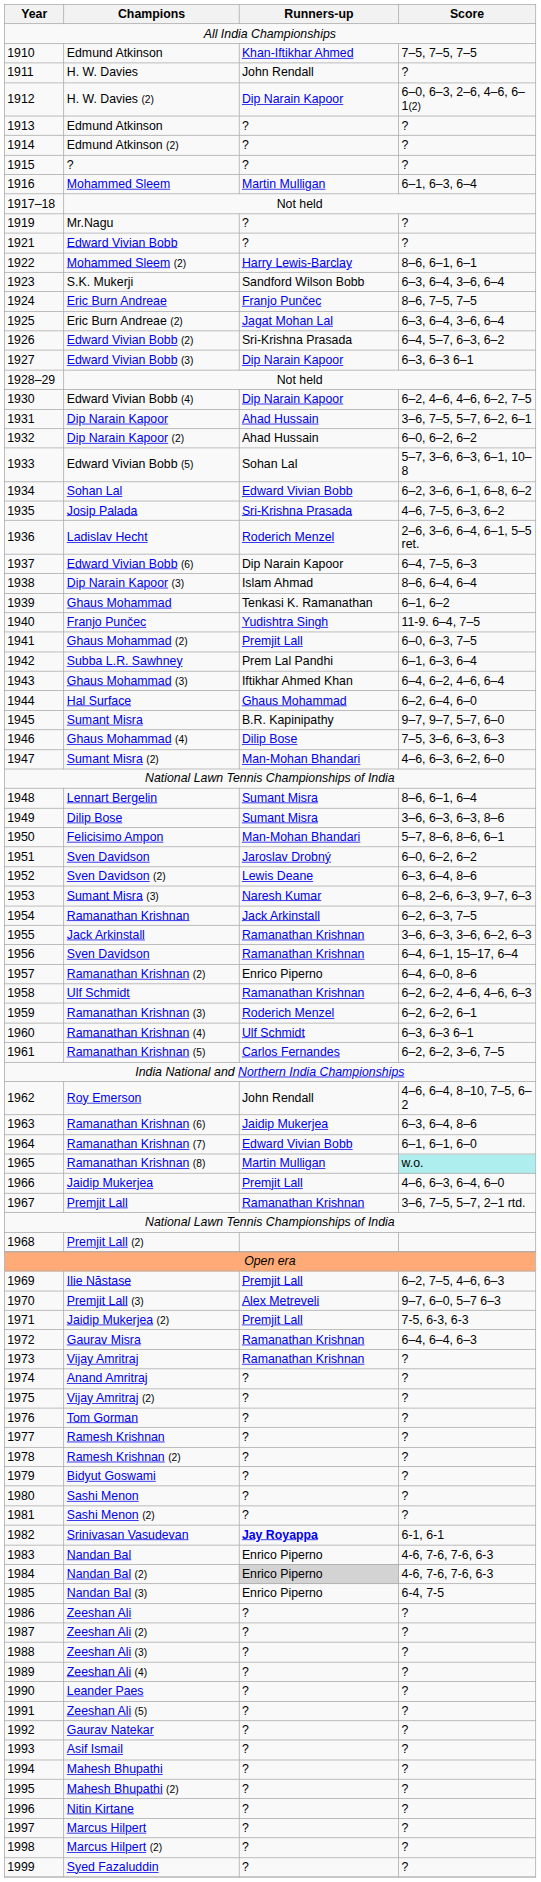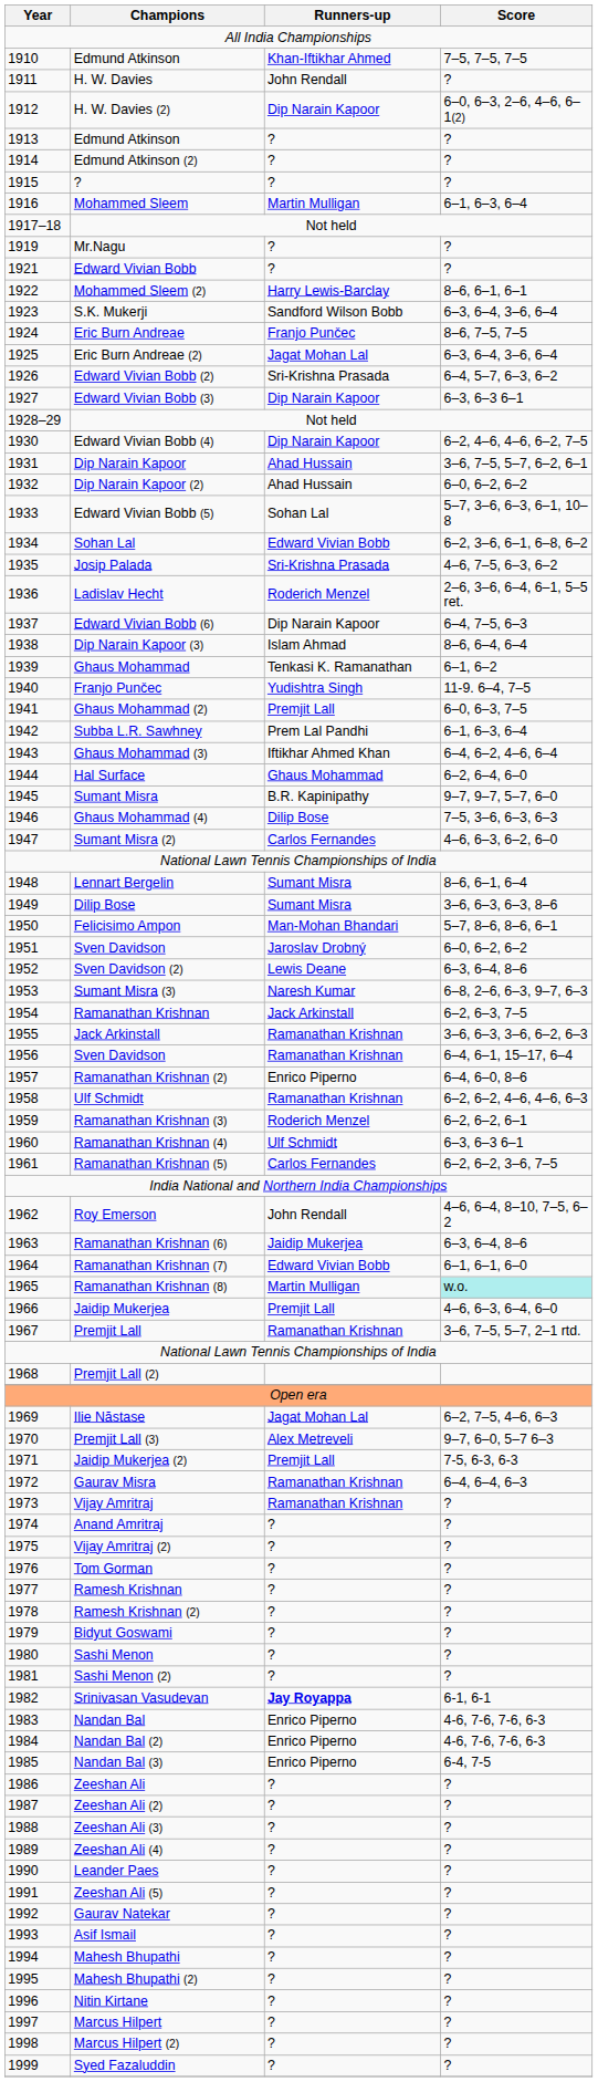 <table class="wikitable">
 <tr>
 <th style="width:70px">Year</th>
 <th style="width:220px">Champions</th>
 <th style="width:200px">Runners-up</th>
 <th style="width:170px" class="unsortable">Score</th>
 </tr>
 <tr>
 <td colspan=4 align=center><em>All India Championships</em></td>
 </tr>
 <tr>
 <td>1910</td>
 <td> Edmund Atkinson</td>
 <td> <a href='#'>Khan-Iftikhar Ahmed</a></td>
 <td>7–5, 7–5, 7–5</td>
 </tr>
 <tr>
 <td>1911</td>
 <td> H. W. Davies</td>
 <td> John Rendall</td>
 <td>?</td>
 </tr>
 <tr>
 <td>1912</td>
 <td> H. W. Davies <small>(2)</small></td>
 <td> <a href='#'>Dip Narain Kapoor</a></td>
 <td>6–0, 6–3, 2–6, 4–6, 6–1<small>(2)</small></td>
 </tr>
 <tr>
 <td>1913</td>
 <td> Edmund Atkinson</td>
 <td> ?</td>
 <td>?</td>
 </tr>
 <tr>
 <td>1914</td>
 <td> Edmund Atkinson <small>(2)</small></td>
 <td> ?</td>
 <td>?</td>
 </tr>
 <tr>
 <td>1915</td>
 <td> ?</td>
 <td> ?</td>
 <td>?</td>
 </tr>
 <tr>
 <td>1916</td>
 <td> <a href='#'>Mohammed Sleem</a></td>
 <td> <a href='#'>Martin Mulligan</a></td>
 <td>6–1, 6–3, 6–4</td>
 </tr>
 <tr>
 <td>1917–18</td>
 <td colspan=3 align=center>Not held</td>
 </tr>
 <tr>
 <td>1919</td>
 <td> Mr.Nagu</td>
 <td> ?</td>
 <td>?</td>
 </tr>
 <tr>
 <td>1921</td>
 <td> <a href='#'>Edward Vivian Bobb</a></td>
 <td> ?</td>
 <td>?</td>
 </tr>
 <tr>
 <td>1922</td>
 <td> <a href='#'>Mohammed Sleem</a> <small>(2)</small></td>
 <td> <a href='#'>Harry Lewis-Barclay</a></td>
 <td>8–6, 6–1, 6–1</td>
 </tr>
 <tr>
 <td>1923</td>
 <td> S.K. Mukerji</td>
 <td> Sandford Wilson Bobb</td>
 <td>6–3, 6–4, 3–6, 6–4</td>
 </tr>
 <tr>
 <td>1924</td>
 <td> <a href='#'>Eric Burn Andreae</a></td>
 <td> <a href='#'>Franjo Punčec</a></td>
 <td>8–6, 7–5, 7–5</td>
 </tr>
 <tr>
 <td>1925</td>
 <td> Eric Burn Andreae <small>(2)</small></td>
 <td> <a href='#'>Jagat Mohan Lal</a></td>
 <td>6–3, 6–4, 3–6, 6–4</td>
 </tr>
 <tr>
 <td>1926</td>
 <td> <a href='#'>Edward Vivian Bobb</a> <small>(2)</small></td>
 <td> Sri-Krishna Prasada</td>
 <td>6–4, 5–7, 6–3, 6–2</td>
 </tr>
 <tr>
 <td>1927</td>
 <td> <a href='#'>Edward Vivian Bobb</a> <small>(3)</small></td>
 <td> <a href='#'>Dip Narain Kapoor</a></td>
 <td>6–3, 6–3  6–1</td>
 </tr>
 <tr>
 <td>1928–29</td>
 <td colspan=3 align=center>Not held</td>
 </tr>
 <tr>
 <td>1930</td>
 <td> Edward Vivian Bobb <small>(4)</small></td>
 <td> <a href='#'>Dip Narain Kapoor</a></td>
 <td>6–2, 4–6, 4–6, 6–2, 7–5</td>
 </tr>
 <tr>
 <td>1931</td>
 <td> <a href='#'>Dip Narain Kapoor</a></td>
 <td> <a href='#'>Ahad Hussain</a></td>
 <td>3–6, 7–5, 5–7, 6–2, 6–1</td>
 </tr>
 <tr>
 <td>1932</td>
 <td> <a href='#'>Dip Narain Kapoor</a> <small>(2)</small></td>
 <td> Ahad Hussain</td>
 <td>6–0, 6–2, 6–2</td>
 </tr>
 <tr>
 <td>1933</td>
 <td> Edward Vivian Bobb <small>(5)</small></td>
 <td> Sohan Lal</td>
 <td>5–7, 3–6, 6–3, 6–1, 10–8</td>
 </tr>
 <tr>
 <td>1934</td>
 <td> <a href='#'>Sohan Lal</a></td>
 <td> <a href='#'>Edward Vivian Bobb</a></td>
 <td>6–2, 3–6, 6–1, 6–8, 6–2</td>
 </tr>
 <tr>
 <td>1935</td>
 <td> <a href='#'>Josip Palada</a></td>
 <td> <a href='#'>Sri-Krishna Prasada</a></td>
 <td>4–6, 7–5, 6–3, 6–2</td>
 </tr>
 <tr>
 <td>1936</td>
 <td>  <a href='#'>Ladislav Hecht</a></td>
 <td> <a href='#'>Roderich Menzel</a></td>
 <td>2–6, 3–6, 6–4, 6–1, 5–5 ret.</td>
 </tr>
 <tr>
 <td>1937</td>
 <td> <a href='#'>Edward Vivian Bobb</a> <small>(6)</small></td>
 <td> Dip Narain Kapoor</td>
 <td>6–4, 7–5, 6–3</td>
 </tr>
 <tr>
 <td>1938</td>
 <td> <a href='#'>Dip Narain Kapoor</a> <small>(3)</small></td>
 <td> Islam Ahmad</td>
 <td>8–6, 6–4, 6–4</td>
 </tr>
 <tr>
 <td>1939</td>
 <td> <a href='#'>Ghaus Mohammad</a></td>
 <td> Tenkasi K. Ramanathan</td>
 <td>6–1, 6–2</td>
 </tr>
 <tr>
 <td>1940</td>
 <td> <a href='#'>Franjo Punčec</a></td>
 <td> <a href='#'>Yudishtra Singh</a></td>
 <td>11-9. 6–4, 7–5</td>
 </tr>
 <tr>
 <td>1941</td>
 <td> <a href='#'>Ghaus Mohammad</a> <small>(2)</small></td>
 <td>  <a href='#'>Premjit Lall</a></td>
 <td>6–0, 6–3, 7–5</td>
 </tr>
 <tr>
 <td>1942</td>
 <td> <a href='#'>Subba L.R. Sawhney</a></td>
 <td> Prem Lal Pandhi</td>
 <td>6–1, 6–3, 6–4</td>
 </tr>
 <tr>
 <td>1943</td>
 <td> <a href='#'>Ghaus Mohammad</a> <small>(3)</small></td>
 <td> Iftikhar Ahmed Khan</td>
 <td>6–4,  6–2, 4–6,  6–4</td>
 </tr>
 <tr>
 <td>1944</td>
 <td> <a href='#'>Hal Surface</a></td>
 <td> <a href='#'>Ghaus Mohammad</a></td>
 <td>6–2, 6–4, 6–0</td>
 </tr>
 <tr>
 <td>1945</td>
 <td> <a href='#'>Sumant Misra</a></td>
 <td> B.R. Kapinipathy</td>
 <td>9–7, 9–7, 5–7, 6–0</td>
 </tr>
 <tr>
 <td>1946</td>
 <td> <a href='#'>Ghaus Mohammad</a> <small>(4)</small></td>
 <td> <a href='#'>Dilip Bose</a></td>
 <td>7–5, 3–6, 6–3, 6–3</td>
 </tr>
 <tr>
 <td>1947</td>
 <td> <a href='#'>Sumant Misra</a> <small>(2)</small></td>
-<td> <a href='#'>Man-Mohan Bhandari</a></td>
+<td> <a href='#'>Carlos Fernandes</a></td>
 <td>4–6, 6–3, 6–2, 6–0</td>
 </tr>
 <tr>
 <td colspan=4 align=center><em>National Lawn Tennis Championships of India</em></td>
 </tr>
 <tr>
 <td>1948</td>
 <td> <a href='#'>Lennart Bergelin</a></td>
 <td> <a href='#'>Sumant Misra</a></td>
 <td>8–6, 6–1, 6–4</td>
 </tr>
 <tr>
 <td>1949</td>
 <td> <a href='#'>Dilip Bose</a></td>
 <td> <a href='#'>Sumant Misra</a></td>
 <td>3–6, 6–3, 6–3, 8–6</td>
 </tr>
 <tr>
 <td>1950</td>
 <td> <a href='#'>Felicisimo Ampon</a></td>
 <td> <a href='#'>Man-Mohan Bhandari</a></td>
 <td>5–7, 8–6, 8–6, 6–1</td>
 </tr>
 <tr>
 <td>1951</td>
 <td> <a href='#'>Sven Davidson</a></td>
 <td> <a href='#'>Jaroslav Drobný</a></td>
 <td>6–0, 6–2, 6–2</td>
 </tr>
 <tr>
 <td>1952</td>
 <td> <a href='#'>Sven Davidson</a> <small>(2)</small></td>
 <td> <a href='#'>Lewis Deane</a></td>
 <td>6–3, 6–4, 8–6</td>
 </tr>
 <tr>
 <td>1953</td>
 <td> <a href='#'>Sumant Misra</a> <small>(3)</small></td>
 <td> <a href='#'>Naresh Kumar</a></td>
 <td>6–8, 2–6,  6–3, 9–7, 6–3</td>
 </tr>
 <tr>
 <td>1954</td>
 <td> <a href='#'>Ramanathan Krishnan</a></td>
 <td> <a href='#'>Jack Arkinstall</a></td>
 <td>6–2, 6–3, 7–5</td>
 </tr>
 <tr>
 <td>1955</td>
 <td> <a href='#'>Jack Arkinstall</a></td>
 <td> <a href='#'>Ramanathan Krishnan</a></td>
 <td>3–6, 6–3, 3–6, 6–2, 6–3</td>
 </tr>
 <tr>
 <td>1956</td>
 <td> <a href='#'>Sven Davidson</a></td>
 <td> <a href='#'>Ramanathan Krishnan</a></td>
 <td>6–4, 6–1, 15–17, 6–4</td>
 </tr>
 <tr>
 <td>1957</td>
 <td> <a href='#'>Ramanathan Krishnan</a> <small>(2)</small></td>
 <td> Enrico Piperno</td>
 <td>6–4, 6–0, 8–6</td>
 </tr>
 <tr>
 <td>1958</td>
 <td> <a href='#'>Ulf Schmidt</a></td>
 <td> <a href='#'>Ramanathan Krishnan</a></td>
 <td>6–2, 6–2, 4–6, 4–6, 6–3</td>
 </tr>
 <tr>
 <td>1959</td>
 <td> <a href='#'>Ramanathan Krishnan</a> <small>(3)</small></td>
 <td> <a href='#'>Roderich Menzel</a></td>
 <td>6–2, 6–2, 6–1</td>
 </tr>
 <tr>
 <td>1960</td>
 <td> <a href='#'>Ramanathan Krishnan</a> <small>(4)</small></td>
 <td> <a href='#'>Ulf Schmidt</a></td>
 <td>6–3, 6–3  6–1</td>
 </tr>
 <tr>
 <td>1961</td>
 <td> <a href='#'>Ramanathan Krishnan</a> <small>(5)</small></td>
 <td> <a href='#'>Carlos Fernandes</a></td>
 <td>6–2, 6–2, 3–6, 7–5</td>
 </tr>
 <tr>
 <td colspan=4 align=center><em>India National and <a href='#'>Northern India Championships</a></em></td>
 </tr>
 <tr>
 <td>1962</td>
 <td> <a href='#'>Roy Emerson</a></td>
 <td> John Rendall</td>
 <td>4–6,  6–4, 8–10, 7–5,  6–2</td>
 </tr>
 <tr>
 <td>1963</td>
 <td> <a href='#'>Ramanathan Krishnan</a> <small>(6)</small></td>
 <td> <a href='#'>Jaidip Mukerjea</a></td>
 <td>6–3, 6–4, 8–6</td>
 </tr>
 <tr>
 <td>1964</td>
 <td> <a href='#'>Ramanathan Krishnan</a> <small>(7)</small></td>
 <td> <a href='#'>Edward Vivian Bobb</a></td>
 <td>6–1, 6–1, 6–0</td>
 </tr>
 <tr>
 <td>1965</td>
 <td> <a href='#'>Ramanathan Krishnan</a> <small>(8)</small></td>
 <td> <a href='#'>Martin Mulligan</a></td>
 <td style="background: paleturquoise;">w.o.</td>
 </tr>
 <tr>
 <td>1966</td>
 <td>  <a href='#'>Jaidip Mukerjea</a></td>
 <td>  <a href='#'>Premjit Lall</a></td>
 <td>4–6, 6–3, 6–4, 6–0</td>
 </tr>
 <tr>
 <td>1967</td>
 <td> <a href='#'>Premjit Lall</a></td>
 <td> <a href='#'>Ramanathan Krishnan</a></td>
 <td>3–6, 7–5, 5–7, 2–1 rtd.</td>
 </tr>
 <tr>
 <td colspan=4 align=center><em>National Lawn Tennis Championships of India</em></td>
 </tr>
 <tr>
 <td>1968</td>
 <td> <a href='#'>Premjit Lall</a> <small>(2)</small></td>
 <td></td>
 <td></td>
 </tr>
 <tr>
 </tr>
 <tr style=background-color:#ffaa77>
 <td colspan=10 align=center><em>Open era</em></td>
 </tr>
 <tr>
 <td>1969</td>
 <td> <a href='#'>Ilie Năstase</a></td>
-<td> <a href='#'>Premjit Lall</a></td>
+<td> <a href='#'>Jagat Mohan Lal</a></td>
 <td>6–2, 7–5, 4–6, 6–3</td>
 </tr>
 <tr>
 <td>1970</td>
 <td> <a href='#'>Premjit Lall</a> <small>(3)</small></td>
 <td> <a href='#'>Alex Metreveli</a></td>
 <td>9–7,  6–0, 5–7  6–3</td>
 </tr>
 <tr>
 <td>1971</td>
 <td> <a href='#'>Jaidip Mukerjea</a> <small>(2)</small></td>
 <td> <a href='#'>Premjit Lall</a></td>
 <td>7-5, 6-3, 6-3</td>
 </tr>
 <tr>
 <td>1972</td>
 <td> <a href='#'>Gaurav Misra</a></td>
 <td> <a href='#'>Ramanathan Krishnan</a></td>
 <td>6–4, 6–4, 6–3</td>
 </tr>
 <tr>
 <td>1973</td>
 <td> <a href='#'>Vijay Amritraj</a></td>
 <td>   <a href='#'>Ramanathan Krishnan</a></td>
 <td>?</td>
 </tr>
 <tr>
 <td>1974</td>
 <td> <a href='#'>Anand Amritraj</a></td>
 <td>?</td>
 <td>?</td>
 </tr>
 <tr>
 <td>1975</td>
 <td> <a href='#'>Vijay Amritraj</a> <small>(2)</small></td>
 <td>?</td>
 <td>?</td>
 </tr>
 <tr>
 <td>1976</td>
 <td> <a href='#'>Tom Gorman</a></td>
 <td>?</td>
 <td>?</td>
 </tr>
 <tr>
 <td>1977</td>
 <td> <a href='#'>Ramesh Krishnan</a></td>
 <td>?</td>
 <td>?</td>
 </tr>
 <tr>
 <td>1978</td>
 <td> <a href='#'>Ramesh Krishnan</a> <small>(2)</small></td>
 <td>?</td>
 <td>?</td>
 </tr>
 <tr>
 <td>1979</td>
 <td> <a href='#'>Bidyut Goswami</a></td>
 <td>?</td>
 <td>?</td>
 </tr>
 <tr>
 <td>1980</td>
 <td>  <a href='#'>Sashi Menon</a></td>
 <td>?</td>
 <td>?</td>
 </tr>
 <tr>
 <td>1981</td>
 <td>  <a href='#'>Sashi Menon</a> <small>(2)</small></td>
 <td>?</td>
 <td>?</td>
 </tr>
 <tr>
 <td>1982</td>
 <td>  <a href='#'>Srinivasan Vasudevan</a></td>
 <td><strong> <a href='#'>Jay Royappa</a></strong></td>
 <td>6-1, 6-1</td>
 </tr>
 <tr>
 <td>1983</td>
 <td>  <a href='#'>Nandan Bal</a></td>
 <td> Enrico Piperno</td>
 <td>4-6, 7-6, 7-6, 6-3</td>
 </tr>
 <tr>
 <td>1984</td>
 <td>  <a href='#'>Nandan Bal</a> <small>(2)</small></td>
-<td style="background: lightgrey;"> Enrico Piperno</td>
+<td> Enrico Piperno</td>
 <td>4-6, 7-6, 7-6, 6-3</td>
 </tr>
 <tr>
 <td>1985</td>
 <td>  <a href='#'>Nandan Bal</a> <small>(3)</small></td>
 <td> Enrico Piperno</td>
 <td>6-4, 7-5</td>
 </tr>
 <tr>
 <td>1986</td>
 <td> <a href='#'>Zeeshan Ali</a></td>
 <td>?</td>
 <td>?</td>
 </tr>
 <tr>
 <td>1987</td>
 <td> <a href='#'>Zeeshan Ali</a> <small>(2)</small></td>
 <td>?</td>
 <td>?</td>
 </tr>
 <tr>
 <td>1988</td>
 <td> <a href='#'>Zeeshan Ali</a> <small>(3)</small></td>
 <td>?</td>
 <td>?</td>
 </tr>
 <tr>
 <td>1989</td>
 <td> <a href='#'>Zeeshan Ali</a> <small>(4)</small></td>
 <td>?</td>
 <td>?</td>
 </tr>
 <tr>
 <td>1990</td>
 <td> <a href='#'>Leander Paes</a></td>
 <td>?</td>
 <td>?</td>
 </tr>
 <tr>
 <td>1991</td>
 <td> <a href='#'>Zeeshan Ali</a> <small>(5)</small></td>
 <td>?</td>
 <td>?</td>
 </tr>
 <tr>
 <td>1992</td>
 <td> <a href='#'>Gaurav Natekar</a></td>
 <td>?</td>
 <td>?</td>
 </tr>
 <tr>
 <td>1993</td>
 <td> <a href='#'>Asif Ismail</a></td>
 <td>?</td>
 <td>?</td>
 </tr>
 <tr>
 <td>1994</td>
 <td> <a href='#'>Mahesh Bhupathi</a></td>
 <td>?</td>
 <td>?</td>
 </tr>
 <tr>
 <td>1995</td>
 <td> <a href='#'>Mahesh Bhupathi</a> <small>(2)</small></td>
 <td>?</td>
 <td>?</td>
 </tr>
 <tr>
 <td>1996</td>
 <td> <a href='#'>Nitin Kirtane</a></td>
 <td>?</td>
 <td>?</td>
 </tr>
 <tr>
 <td>1997</td>
 <td> <a href='#'>Marcus Hilpert</a></td>
 <td>?</td>
 <td>?</td>
 </tr>
 <tr>
 <td>1998</td>
 <td> <a href='#'>Marcus Hilpert</a> <small>(2)</small></td>
 <td>?</td>
 <td>?</td>
 </tr>
 <tr>
 <td>1999</td>
 <td> <a href='#'>Syed Fazaluddin</a></td>
 <td>?</td>
 <td>?</td>
 </tr>
 <tr>
 </tr>
 </table>
